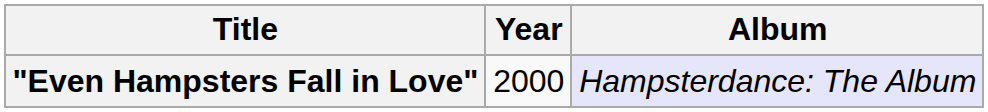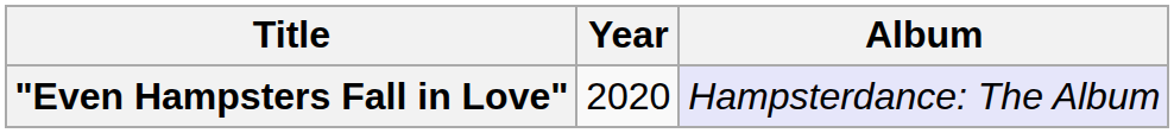 <table class="wikitable plainrowheaders" style="text-align:center;">
 <tr>
 <th scope="col" rowspan="1">Title</th>
 <th scope="col" rowspan="1">Year</th>
 <th scope="col" rowspan="1">Album</th>
 </tr>
 <tr>
 <th scope="row">"Even Hampsters Fall in Love"</th>
-<td>2000</td>
+<td>2020</td>
 <td style="background: lavender;"><em>Hampsterdance: The Album</em></td>
 </tr>
 <tr>
 </tr>
 </table>
